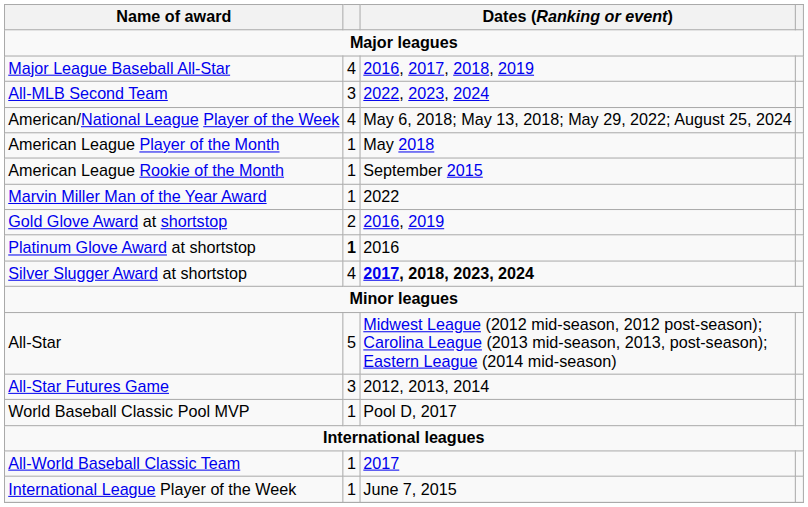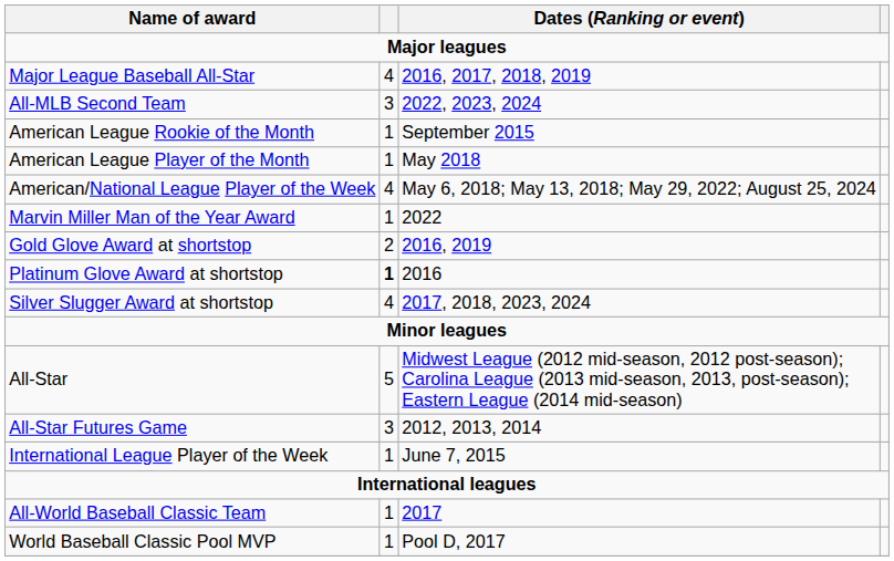 <table class="wikitable">
 <tr>
 <th>Name of award</th>
 <th></th>
 <th>Dates (<em>Ranking or event</em>)</th>
 <th></th>
 </tr>
 <tr>
 <td colspan="4" style="text-align: center;"><strong>Major leagues</strong></td>
 </tr>
 <tr>
 <td><a href='#'>Major League Baseball All-Star</a></td>
 <td style="text-align:center;">4</td>
 <td><a href='#'>2016</a>, <a href='#'>2017</a>, <a href='#'>2018</a>, <a href='#'>2019</a></td>
 <td></td>
 </tr>
 <tr>
 <td><a href='#'>All-MLB Second Team</a></td>
 <td style="text-align: center;">3</td>
 <td><a href='#'>2022</a>, <a href='#'>2023</a>, <a href='#'>2024</a></td>
 <td></td>
 </tr>
 <tr>
-<td>American/<a href='#'>National League</a> <a href='#'>Player of the Week</a></td>
-<td style="text-align:center;">4</td>
-<td>May 6, 2018; May 13, 2018; May 29, 2022; August 25, 2024</td>
+<td>American League <a href='#'>Rookie of the Month</a></td>
+<td style="text-align: center;">1</td>
+<td>September <a href='#'>2015</a></td>
 <td></td>
 </tr>
 <tr>
 <td>American League <a href='#'>Player of the Month</a></td>
 <td style="text-align:center;">1</td>
 <td>May <a href='#'>2018</a></td>
 <td></td>
 </tr>
 <tr>
-<td>American League <a href='#'>Rookie of the Month</a></td>
-<td style="text-align: center;">1</td>
-<td>September <a href='#'>2015</a></td>
+<td>American/<a href='#'>National League</a> <a href='#'>Player of the Week</a></td>
+<td style="text-align:center;">4</td>
+<td>May 6, 2018; May 13, 2018; May 29, 2022; August 25, 2024</td>
 <td></td>
 </tr>
 <tr>
 <td><a href='#'>Marvin Miller Man of the Year Award</a></td>
 <td style="text-align: center;">1</td>
 <td>2022</td>
 <td></td>
 </tr>
 <tr>
 <td><a href='#'>Gold Glove Award</a> at <a href='#'>shortstop</a></td>
 <td style="text-align: center;">2</td>
 <td><a href='#'>2016</a>, <a href='#'>2019</a></td>
 <td></td>
 </tr>
 <tr>
 <td><a href='#'>Platinum Glove Award</a> at shortstop</td>
 <td style="text-align: center;"><strong>1</strong></td>
 <td>2016</td>
 <td></td>
 </tr>
 <tr>
 <td><a href='#'>Silver Slugger Award</a> at shortstop</td>
 <td style="text-align:center;">4</td>
-<td><strong><a href='#'>2017</a>, 2018, 2023, 2024</strong></td>
+<td><a href='#'>2017</a>, 2018, 2023, 2024</td>
 <td></td>
 </tr>
 <tr>
 <td colspan="4" style="text-align: center;"><strong>Minor leagues</strong></td>
 </tr>
 <tr>
 <td>All-Star</td>
 <td style="text-align:center;">5</td>
 <td><a href='#'>Midwest League</a> (2012 mid-season, 2012 post-season);<br><a href='#'>Carolina League</a> (2013 mid-season, 2013, post-season);<br><a href='#'>Eastern League</a> (2014 mid-season)</td>
 <td></td>
 </tr>
 <tr>
 <td><a href='#'>All-Star Futures Game</a></td>
 <td style="text-align: center;">3</td>
 <td>2012, 2013, 2014</td>
 <td></td>
 </tr>
 <tr>
-<td>World Baseball Classic Pool MVP</td>
-<td style="text-align: center;">1</td>
-<td>Pool D, 2017</td>
+<td><a href='#'>International League</a> Player of the Week</td>
+<td style="text-align:center;">1</td>
+<td>June 7, 2015</td>
 <td></td>
 </tr>
 <tr>
 <td colspan="4" style="text-align: center;"><strong>International leagues</strong></td>
 </tr>
 <tr>
 <td><a href='#'>All-World Baseball Classic Team</a></td>
 <td style="text-align: center;">1</td>
 <td><a href='#'>2017</a></td>
 <td></td>
 </tr>
 <tr>
-<td><a href='#'>International League</a> Player of the Week</td>
-<td style="text-align:center;">1</td>
-<td>June 7, 2015</td>
+<td>World Baseball Classic Pool MVP</td>
+<td style="text-align: center;">1</td>
+<td>Pool D, 2017</td>
 <td></td>
 </tr>
 <tr>
 </tr>
 </table>
